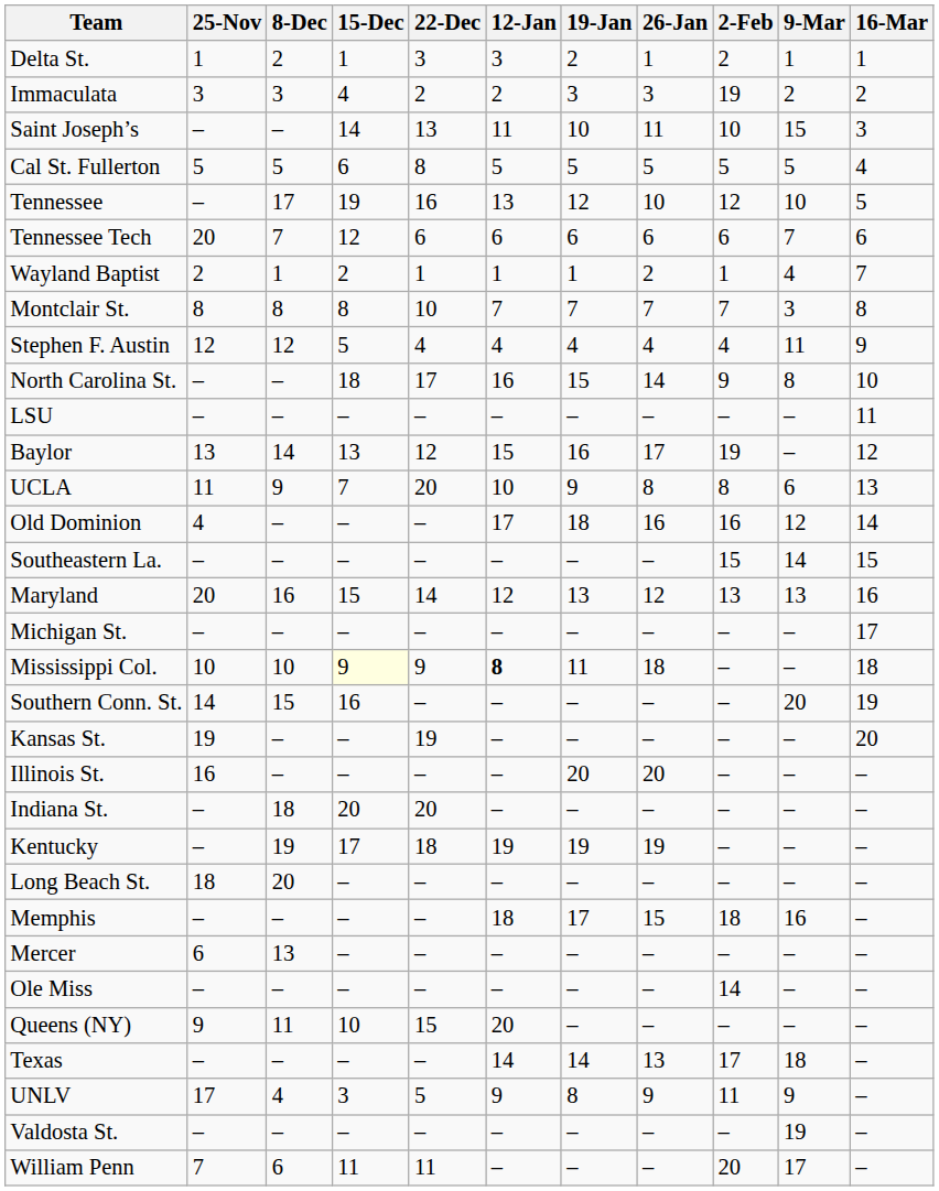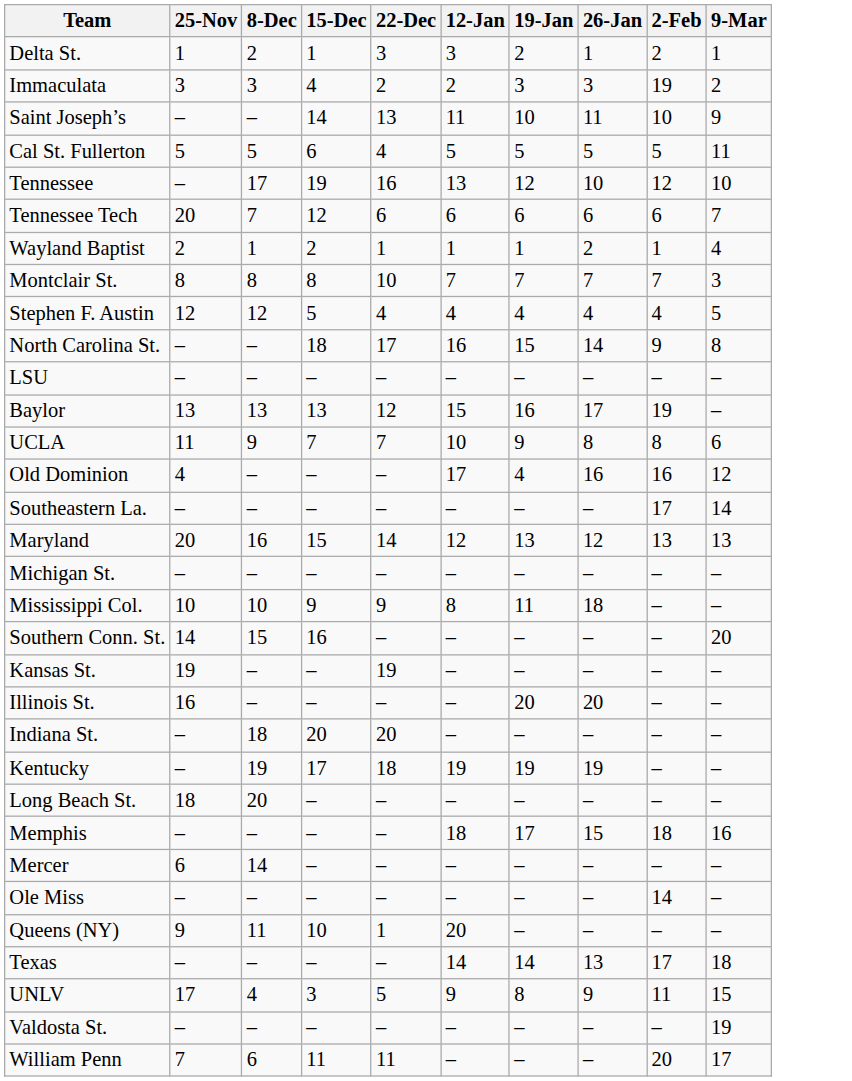 <table class="wikitable sortable">
 <tr>
 <th>Team</th>
 <th>25-Nov</th>
 <th>8-Dec</th>
 <th>15-Dec</th>
 <th>22-Dec</th>
 <th>12-Jan</th>
 <th>19-Jan</th>
 <th>26-Jan</th>
 <th>2-Feb</th>
 <th>9-Mar</th>
-<th>16-Mar</th>
 </tr>
 <tr>
 <td>Delta St.</td>
 <td>1</td>
 <td>2</td>
 <td>1</td>
 <td>3</td>
 <td>3</td>
 <td>2</td>
 <td>1</td>
 <td>2</td>
-<td>1</td>
 <td>1</td>
 </tr>
 <tr>
 <td>Immaculata</td>
 <td>3</td>
 <td>3</td>
 <td>4</td>
 <td>2</td>
 <td>2</td>
 <td>3</td>
 <td>3</td>
 <td>19</td>
 <td>2</td>
-<td>2</td>
 </tr>
 <tr>
 <td>Saint Joseph’s</td>
 <td data-sort-value=99>–</td>
 <td data-sort-value=99>–</td>
 <td>14</td>
 <td>13</td>
 <td>11</td>
 <td>10</td>
 <td>11</td>
 <td>10</td>
-<td>15</td>
-<td>3</td>
+<td>9</td>
 </tr>
 <tr>
 <td>Cal St. Fullerton</td>
 <td>5</td>
 <td>5</td>
 <td>6</td>
-<td>8</td>
+<td>4</td>
 <td>5</td>
 <td>5</td>
 <td>5</td>
 <td>5</td>
-<td>5</td>
-<td>4</td>
+<td>11</td>
 </tr>
 <tr>
 <td>Tennessee</td>
 <td data-sort-value=99>–</td>
 <td>17</td>
 <td>19</td>
 <td>16</td>
 <td>13</td>
 <td>12</td>
 <td>10</td>
 <td>12</td>
 <td>10</td>
-<td>5</td>
 </tr>
 <tr>
 <td>Tennessee Tech</td>
 <td>20</td>
 <td>7</td>
 <td>12</td>
 <td>6</td>
 <td>6</td>
 <td>6</td>
 <td>6</td>
 <td>6</td>
 <td>7</td>
-<td>6</td>
 </tr>
 <tr>
 <td>Wayland Baptist</td>
 <td>2</td>
 <td>1</td>
 <td>2</td>
 <td>1</td>
 <td>1</td>
 <td>1</td>
 <td>2</td>
 <td>1</td>
 <td>4</td>
-<td>7</td>
 </tr>
 <tr>
 <td>Montclair St.</td>
 <td>8</td>
 <td>8</td>
 <td>8</td>
 <td>10</td>
 <td>7</td>
 <td>7</td>
 <td>7</td>
 <td>7</td>
 <td>3</td>
-<td>8</td>
 </tr>
 <tr>
 <td>Stephen F. Austin</td>
 <td>12</td>
 <td>12</td>
 <td>5</td>
 <td>4</td>
 <td>4</td>
 <td>4</td>
 <td>4</td>
 <td>4</td>
-<td>11</td>
-<td>9</td>
+<td>5</td>
 </tr>
 <tr>
 <td>North Carolina St.</td>
 <td data-sort-value=99>–</td>
 <td data-sort-value=99>–</td>
 <td>18</td>
 <td>17</td>
 <td>16</td>
 <td>15</td>
 <td>14</td>
 <td>9</td>
 <td>8</td>
-<td>10</td>
 </tr>
 <tr>
 <td>LSU</td>
 <td data-sort-value=99>–</td>
 <td data-sort-value=99>–</td>
 <td data-sort-value=99>–</td>
 <td data-sort-value=99>–</td>
 <td data-sort-value=99>–</td>
 <td data-sort-value=99>–</td>
 <td data-sort-value=99>–</td>
 <td data-sort-value=99>–</td>
 <td data-sort-value=99>–</td>
-<td>11</td>
 </tr>
 <tr>
 <td>Baylor</td>
 <td>13</td>
-<td>14</td>
+<td>13</td>
 <td>13</td>
 <td>12</td>
 <td>15</td>
 <td>16</td>
 <td>17</td>
 <td>19</td>
 <td data-sort-value=99>–</td>
-<td>12</td>
 </tr>
 <tr>
 <td>UCLA</td>
 <td>11</td>
 <td>9</td>
 <td>7</td>
-<td>20</td>
+<td>7</td>
 <td>10</td>
 <td>9</td>
 <td>8</td>
 <td>8</td>
 <td>6</td>
-<td>13</td>
 </tr>
 <tr>
 <td>Old Dominion</td>
 <td>4</td>
 <td data-sort-value=99>–</td>
 <td data-sort-value=99>–</td>
 <td data-sort-value=99>–</td>
 <td>17</td>
-<td>18</td>
+<td>4</td>
 <td>16</td>
 <td>16</td>
 <td>12</td>
-<td>14</td>
 </tr>
 <tr>
 <td>Southeastern La.</td>
 <td data-sort-value=99>–</td>
 <td data-sort-value=99>–</td>
 <td data-sort-value=99>–</td>
 <td data-sort-value=99>–</td>
 <td data-sort-value=99>–</td>
 <td data-sort-value=99>–</td>
 <td data-sort-value=99>–</td>
-<td>15</td>
+<td>17</td>
 <td>14</td>
-<td>15</td>
 </tr>
 <tr>
 <td>Maryland</td>
 <td>20</td>
 <td>16</td>
 <td>15</td>
 <td>14</td>
 <td>12</td>
 <td>13</td>
 <td>12</td>
 <td>13</td>
 <td>13</td>
-<td>16</td>
 </tr>
 <tr>
 <td>Michigan St.</td>
 <td data-sort-value=99>–</td>
 <td data-sort-value=99>–</td>
 <td data-sort-value=99>–</td>
 <td data-sort-value=99>–</td>
 <td data-sort-value=99>–</td>
 <td data-sort-value=99>–</td>
 <td data-sort-value=99>–</td>
 <td data-sort-value=99>–</td>
 <td data-sort-value=99>–</td>
-<td>17</td>
 </tr>
 <tr>
 <td>Mississippi Col.</td>
 <td>10</td>
 <td>10</td>
-<td style="background: lightyellow;">9</td>
 <td>9</td>
-<td><strong>8</strong></td>
+<td>9</td>
+<td>8</td>
 <td>11</td>
 <td>18</td>
 <td data-sort-value=99>–</td>
 <td data-sort-value=99>–</td>
-<td>18</td>
 </tr>
 <tr>
 <td>Southern Conn. St.</td>
 <td>14</td>
 <td>15</td>
 <td>16</td>
 <td data-sort-value=99>–</td>
 <td data-sort-value=99>–</td>
 <td data-sort-value=99>–</td>
 <td data-sort-value=99>–</td>
 <td data-sort-value=99>–</td>
 <td>20</td>
-<td>19</td>
 </tr>
 <tr>
 <td>Kansas St.</td>
 <td>19</td>
 <td data-sort-value=99>–</td>
 <td data-sort-value=99>–</td>
 <td>19</td>
 <td data-sort-value=99>–</td>
 <td data-sort-value=99>–</td>
 <td data-sort-value=99>–</td>
 <td data-sort-value=99>–</td>
 <td data-sort-value=99>–</td>
-<td>20</td>
 </tr>
 <tr>
 <td>Illinois St.</td>
 <td>16</td>
 <td data-sort-value=99>–</td>
 <td data-sort-value=99>–</td>
 <td data-sort-value=99>–</td>
 <td data-sort-value=99>–</td>
 <td>20</td>
 <td>20</td>
 <td data-sort-value=99>–</td>
 <td data-sort-value=99>–</td>
-<td data-sort-value=99>–</td>
 </tr>
 <tr>
 <td>Indiana St.</td>
 <td data-sort-value=99>–</td>
 <td>18</td>
 <td>20</td>
 <td>20</td>
-<td data-sort-value=99>–</td>
 <td data-sort-value=99>–</td>
 <td data-sort-value=99>–</td>
 <td data-sort-value=99>–</td>
 <td data-sort-value=99>–</td>
 <td data-sort-value=99>–</td>
 </tr>
 <tr>
 <td>Kentucky</td>
 <td data-sort-value=99>–</td>
 <td>19</td>
 <td>17</td>
 <td>18</td>
 <td>19</td>
 <td>19</td>
 <td>19</td>
 <td data-sort-value=99>–</td>
 <td data-sort-value=99>–</td>
-<td data-sort-value=99>–</td>
 </tr>
 <tr>
 <td>Long Beach St.</td>
 <td>18</td>
 <td>20</td>
-<td data-sort-value=99>–</td>
 <td data-sort-value=99>–</td>
 <td data-sort-value=99>–</td>
 <td data-sort-value=99>–</td>
 <td data-sort-value=99>–</td>
 <td data-sort-value=99>–</td>
 <td data-sort-value=99>–</td>
 <td data-sort-value=99>–</td>
 </tr>
 <tr>
 <td>Memphis</td>
 <td data-sort-value=99>–</td>
 <td data-sort-value=99>–</td>
 <td data-sort-value=99>–</td>
 <td data-sort-value=99>–</td>
 <td>18</td>
 <td>17</td>
 <td>15</td>
 <td>18</td>
 <td>16</td>
-<td data-sort-value=99>–</td>
 </tr>
 <tr>
 <td>Mercer</td>
 <td>6</td>
-<td>13</td>
-<td data-sort-value=99>–</td>
+<td>14</td>
 <td data-sort-value=99>–</td>
 <td data-sort-value=99>–</td>
 <td data-sort-value=99>–</td>
 <td data-sort-value=99>–</td>
 <td data-sort-value=99>–</td>
 <td data-sort-value=99>–</td>
 <td data-sort-value=99>–</td>
 </tr>
 <tr>
 <td>Ole Miss</td>
 <td data-sort-value=99>–</td>
 <td data-sort-value=99>–</td>
 <td data-sort-value=99>–</td>
 <td data-sort-value=99>–</td>
 <td data-sort-value=99>–</td>
 <td data-sort-value=99>–</td>
 <td data-sort-value=99>–</td>
 <td>14</td>
 <td data-sort-value=99>–</td>
-<td data-sort-value=99>–</td>
 </tr>
 <tr>
 <td>Queens (NY)</td>
 <td>9</td>
 <td>11</td>
 <td>10</td>
-<td>15</td>
+<td>1</td>
 <td>20</td>
-<td data-sort-value=99>–</td>
 <td data-sort-value=99>–</td>
 <td data-sort-value=99>–</td>
 <td data-sort-value=99>–</td>
 <td data-sort-value=99>–</td>
 </tr>
 <tr>
 <td>Texas</td>
 <td data-sort-value=99>–</td>
 <td data-sort-value=99>–</td>
 <td data-sort-value=99>–</td>
 <td data-sort-value=99>–</td>
 <td>14</td>
 <td>14</td>
 <td>13</td>
 <td>17</td>
 <td>18</td>
-<td data-sort-value=99>–</td>
 </tr>
 <tr>
 <td>UNLV</td>
 <td>17</td>
 <td>4</td>
 <td>3</td>
 <td>5</td>
 <td>9</td>
 <td>8</td>
 <td>9</td>
 <td>11</td>
-<td>9</td>
-<td data-sort-value=99>–</td>
+<td>15</td>
 </tr>
 <tr>
 <td>Valdosta St.</td>
 <td data-sort-value=99>–</td>
 <td data-sort-value=99>–</td>
 <td data-sort-value=99>–</td>
 <td data-sort-value=99>–</td>
 <td data-sort-value=99>–</td>
 <td data-sort-value=99>–</td>
 <td data-sort-value=99>–</td>
 <td data-sort-value=99>–</td>
 <td>19</td>
-<td data-sort-value=99>–</td>
 </tr>
 <tr>
 <td>William Penn</td>
 <td>7</td>
 <td>6</td>
 <td>11</td>
 <td>11</td>
 <td data-sort-value=99>–</td>
 <td data-sort-value=99>–</td>
 <td data-sort-value=99>–</td>
 <td>20</td>
 <td>17</td>
-<td data-sort-value=99>–</td>
 </tr>
 </table>
